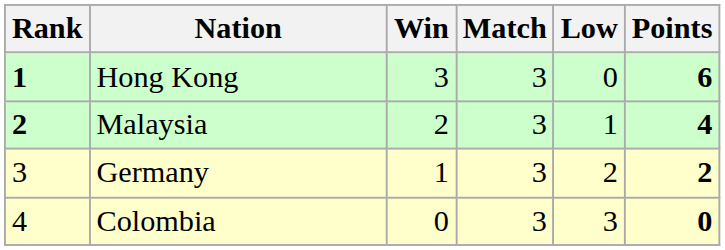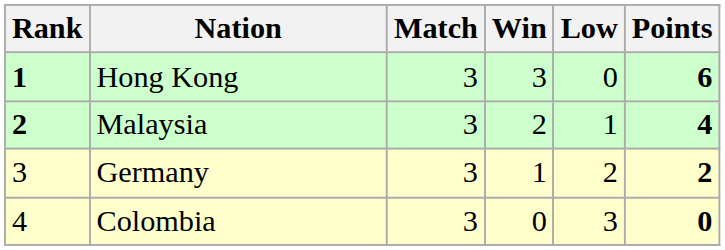 <table class="wikitable">
 <tr>
 <th width=20>Rank</th>
 <th width=150>Nation</th>
+<th width=20>Match</th>
 <th width=20>Win</th>
-<th width=20>Match</th>
 <th width=20>Low</th>
 <th width=20>Points</th>
 </tr>
 <tr style="text-align:right; background:#cfc;">
 <td align="left"><strong>1</strong></td>
 <td style="text-align:left;"> Hong Kong</td>
 <td>3</td>
 <td>3</td>
 <td>0</td>
 <td><strong>6</strong></td>
 </tr>
 <tr style="text-align:right; background:#cfc;">
 <td align="left"><strong>2</strong></td>
 <td style="text-align:left;"> Malaysia</td>
+<td>3</td>
 <td>2</td>
-<td>3</td>
 <td>1</td>
 <td><strong>4</strong></td>
 </tr>
 <tr style="text-align:right; background:#ffc;">
 <td align="left">3</td>
 <td style="text-align:left;"> Germany</td>
+<td>3</td>
 <td>1</td>
-<td>3</td>
 <td>2</td>
 <td><strong>2</strong></td>
 </tr>
 <tr style="text-align:right; background:#ffc;">
 <td align="left">4</td>
 <td style="text-align:left;"> Colombia</td>
+<td>3</td>
 <td>0</td>
-<td>3</td>
 <td>3</td>
 <td><strong>0</strong></td>
 </tr>
 </table>
